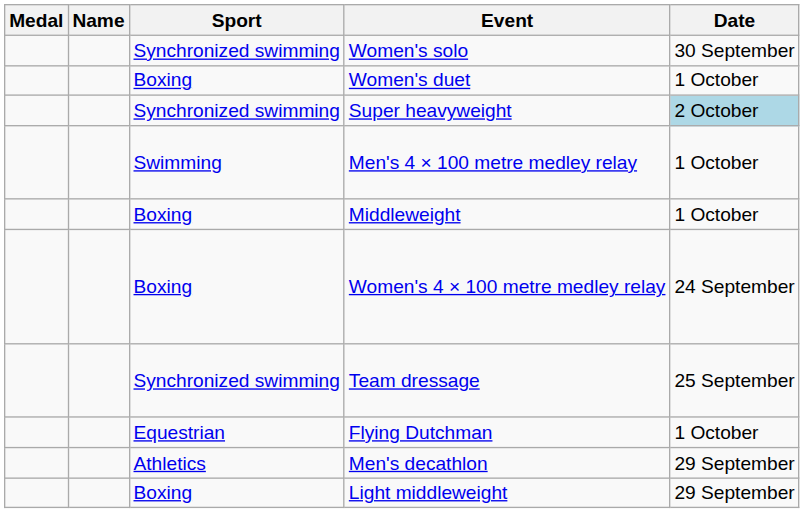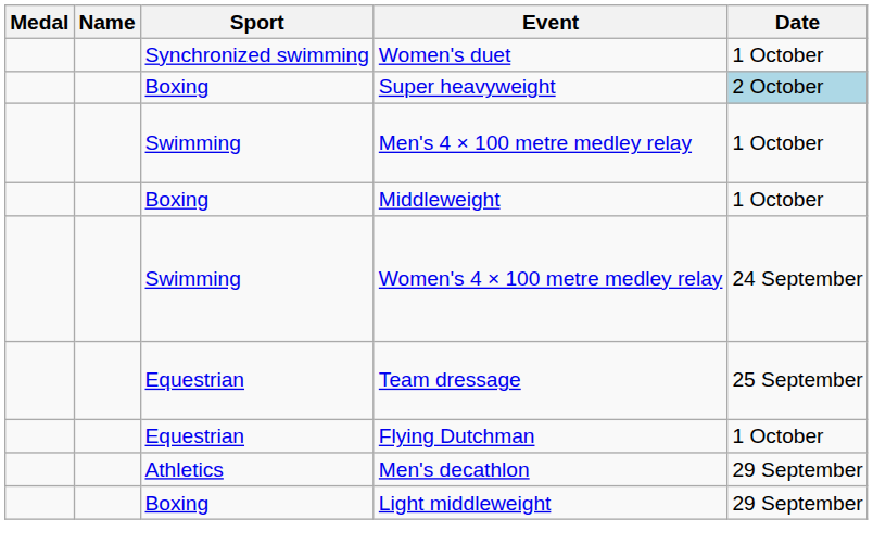 <table class="wikitable sortable" style="font-size:90%">
 <tr>
 <th>Medal</th>
 <th>Name</th>
 <th>Sport</th>
 <th>Event</th>
 <th>Date</th>
 </tr>
 <tr>
 <td></td>
-<td></td>
+<td><br></td>
 <td><a href='#'>Synchronized swimming</a></td>
-<td><a href='#'>Women's solo</a></td>
-<td>30 September</td>
-</tr>
-<tr>
-<td></td>
-<td><br></td>
-<td><a href='#'>Boxing</a></td>
 <td><a href='#'>Women's duet</a></td>
 <td>1 October</td>
 </tr>
 <tr>
 <td></td>
 <td></td>
-<td><a href='#'>Synchronized swimming</a></td>
+<td><a href='#'>Boxing</a></td>
 <td><a href='#'>Super heavyweight</a></td>
 <td style="background: lightblue;">2 October</td>
 </tr>
 <tr>
 <td></td>
 <td><br><br><br></td>
 <td><a href='#'>Swimming</a></td>
 <td><a href='#'>Men's 4 × 100 metre medley relay</a></td>
 <td>1 October</td>
 </tr>
 <tr>
 <td></td>
 <td></td>
 <td><a href='#'>Boxing</a></td>
 <td><a href='#'>Middleweight</a></td>
 <td>1 October</td>
 </tr>
 <tr>
 <td></td>
 <td><br><br><br><br><br></td>
-<td><a href='#'>Boxing</a></td>
+<td><a href='#'>Swimming</a></td>
 <td><a href='#'>Women's 4 × 100 metre medley relay</a></td>
 <td>24 September</td>
 </tr>
 <tr>
 <td></td>
 <td><br><br><br></td>
-<td><a href='#'>Synchronized swimming</a></td>
+<td><a href='#'>Equestrian</a></td>
 <td><a href='#'>Team dressage</a></td>
 <td>25 September</td>
 </tr>
 <tr>
 <td></td>
 <td><br></td>
 <td><a href='#'>Equestrian</a></td>
 <td><a href='#'>Flying Dutchman</a></td>
 <td>1 October</td>
 </tr>
 <tr>
 <td></td>
 <td></td>
 <td><a href='#'>Athletics</a></td>
 <td><a href='#'>Men's decathlon</a></td>
 <td>29 September</td>
 </tr>
 <tr>
 <td></td>
 <td></td>
 <td><a href='#'>Boxing</a></td>
 <td><a href='#'>Light middleweight</a></td>
 <td>29 September</td>
 </tr>
 </table>
